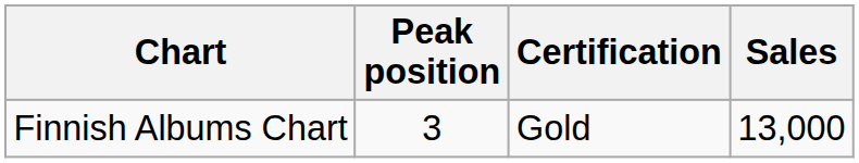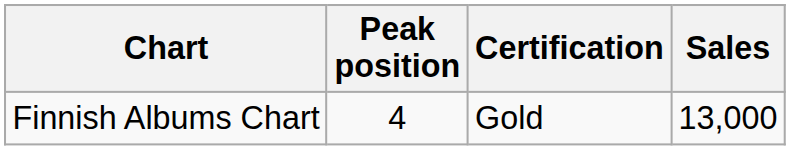 <table class="wikitable">
 <tr>
 <th>Chart</th>
 <th>Peak<br>position</th>
 <th>Certification</th>
 <th>Sales</th>
 </tr>
 <tr>
 <td>Finnish Albums Chart</td>
-<td style="text-align:center;">3</td>
+<td style="text-align:center;">4</td>
 <td>Gold</td>
 <td>13,000</td>
 </tr>
 </table>
